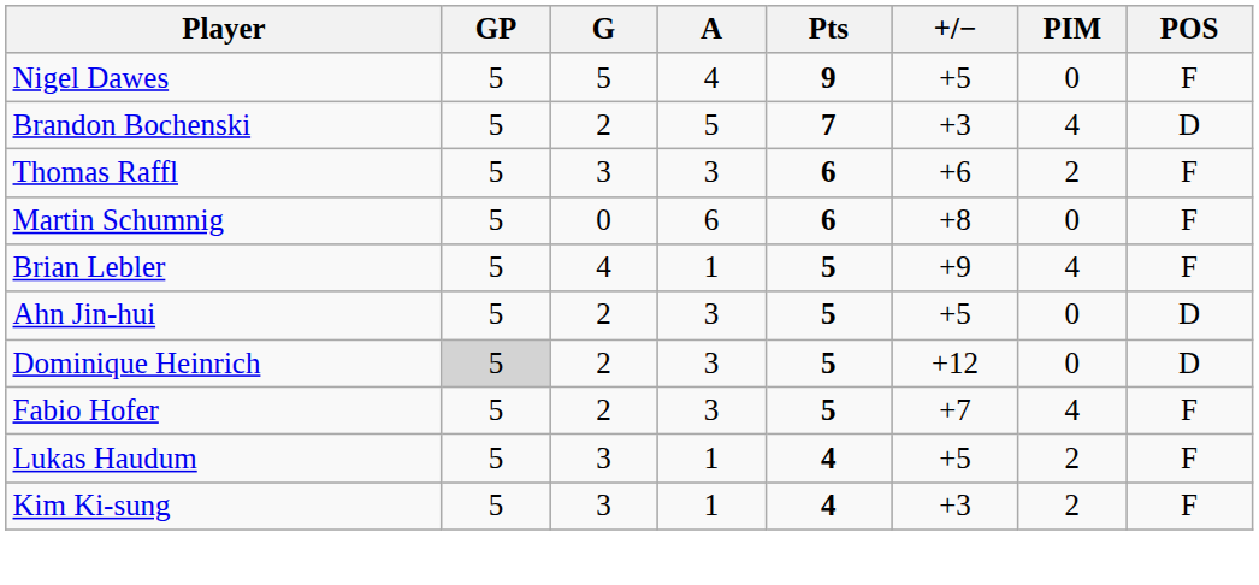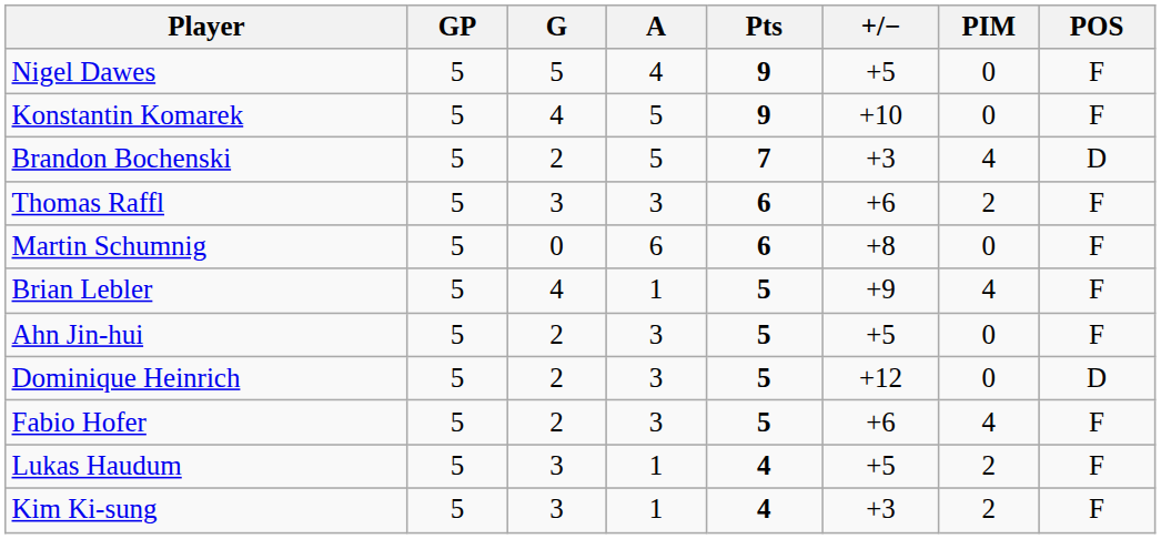 <table class="wikitable sortable" style="text-align:center;">
 <tr>
 <th style="width:225px;">Player</th>
 <th style="width:50px;">GP</th>
 <th style="width:50px;">G</th>
 <th style="width:50px;">A</th>
 <th style="width:60px;">Pts</th>
 <th style="width:60px;">+/−</th>
 <th style="width:50px;">PIM</th>
 <th style="width:60px;">POS</th>
 </tr>
 <tr>
 <td style="text-align:left;"> <a href='#'>Nigel Dawes</a></td>
 <td>5</td>
 <td>5</td>
 <td>4</td>
 <td><strong>9</strong></td>
 <td>+5</td>
+<td>0</td>
+<td>F</td>
+</tr>
+<tr>
+<td style="text-align:left;"> <a href='#'>Konstantin Komarek</a></td>
+<td>5</td>
+<td>4</td>
+<td>5</td>
+<td><strong>9</strong></td>
+<td>+10</td>
 <td>0</td>
 <td>F</td>
 </tr>
 <tr>
 <td style="text-align:left;"> <a href='#'>Brandon Bochenski</a></td>
 <td>5</td>
 <td>2</td>
 <td>5</td>
 <td><strong>7</strong></td>
 <td>+3</td>
 <td>4</td>
 <td>D</td>
 </tr>
 <tr>
 <td style="text-align:left;"> <a href='#'>Thomas Raffl</a></td>
 <td>5</td>
 <td>3</td>
 <td>3</td>
 <td><strong>6</strong></td>
 <td>+6</td>
 <td>2</td>
 <td>F</td>
 </tr>
 <tr>
 <td style="text-align:left;"> <a href='#'>Martin Schumnig</a></td>
 <td>5</td>
 <td>0</td>
 <td>6</td>
 <td><strong>6</strong></td>
 <td>+8</td>
 <td>0</td>
 <td>F</td>
 </tr>
 <tr>
 <td style="text-align:left;"> <a href='#'>Brian Lebler</a></td>
 <td>5</td>
 <td>4</td>
 <td>1</td>
 <td><strong>5</strong></td>
 <td>+9</td>
 <td>4</td>
 <td>F</td>
 </tr>
 <tr>
 <td style="text-align:left;"> <a href='#'>Ahn Jin-hui</a></td>
 <td>5</td>
 <td>2</td>
 <td>3</td>
 <td><strong>5</strong></td>
 <td>+5</td>
 <td>0</td>
-<td>D</td>
+<td>F</td>
 </tr>
 <tr>
 <td style="text-align:left;"> <a href='#'>Dominique Heinrich</a></td>
-<td style="background: lightgrey;">5</td>
+<td>5</td>
 <td>2</td>
 <td>3</td>
 <td><strong>5</strong></td>
 <td>+12</td>
 <td>0</td>
 <td>D</td>
 </tr>
 <tr>
 <td style="text-align:left;"> <a href='#'>Fabio Hofer</a></td>
 <td>5</td>
 <td>2</td>
 <td>3</td>
 <td><strong>5</strong></td>
-<td>+7</td>
+<td>+6</td>
 <td>4</td>
 <td>F</td>
 </tr>
 <tr>
 <td style="text-align:left;"> <a href='#'>Lukas Haudum</a></td>
 <td>5</td>
 <td>3</td>
 <td>1</td>
 <td><strong>4</strong></td>
 <td>+5</td>
 <td>2</td>
 <td>F</td>
 </tr>
 <tr>
 <td style="text-align:left;"> <a href='#'>Kim Ki-sung</a></td>
 <td>5</td>
 <td>3</td>
 <td>1</td>
 <td><strong>4</strong></td>
 <td>+3</td>
 <td>2</td>
 <td>F</td>
 </tr>
 </table>
